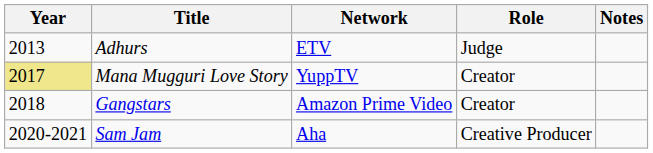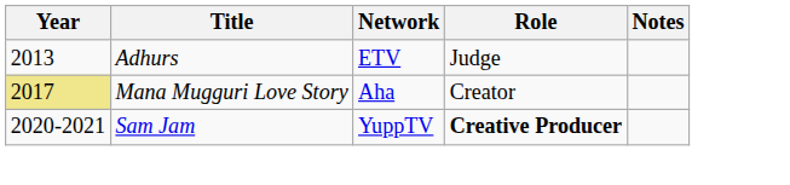 <table class="wikitable">
 <tr>
 <th>Year</th>
 <th>Title</th>
 <th>Network</th>
 <th>Role</th>
 <th>Notes</th>
 </tr>
 <tr>
 <td>2013</td>
 <td><em>Adhurs</em></td>
 <td><a href='#'>ETV</a></td>
 <td>Judge</td>
 <td></td>
 </tr>
 <tr>
 <td style="background: khaki;">2017</td>
 <td><em>Mana Mugguri Love Story</em></td>
-<td><a href='#'>YuppTV</a></td>
-<td>Creator</td>
-<td></td>
-</tr>
-<tr>
-<td>2018</td>
-<td><em><a href='#'>Gangstars</a></em></td>
-<td><a href='#'>Amazon Prime Video</a></td>
+<td><a href='#'>Aha</a></td>
 <td>Creator</td>
 <td></td>
 </tr>
 <tr>
 <td>2020-2021</td>
 <td><em><a href='#'>Sam Jam</a></em></td>
-<td><a href='#'>Aha</a></td>
-<td>Creative Producer</td>
+<td><a href='#'>YuppTV</a></td>
+<td><strong>Creative Producer</strong></td>
 <td></td>
 </tr>
 </table>
